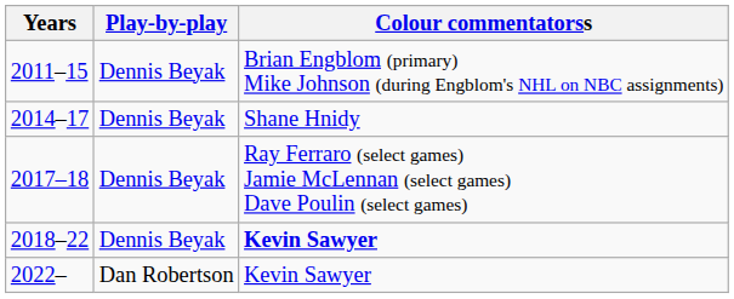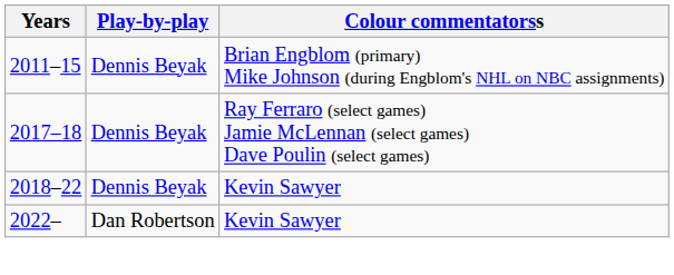 <table class="wikitable">
 <tr>
 <th>Years</th>
 <th><a href='#'>Play-by-play</a></th>
 <th><a href='#'>Colour commentators</a>s</th>
 </tr>
 <tr>
 <td><a href='#'>2011</a>–<a href='#'>15</a></td>
 <td><a href='#'>Dennis Beyak</a></td>
 <td><a href='#'>Brian Engblom</a> <small>(primary)</small><br><a href='#'>Mike Johnson</a> <small>(during Engblom's <a href='#'>NHL on NBC</a> assignments)</small></td>
 </tr>
 <tr>
-<td><a href='#'>2014</a>–<a href='#'>17</a></td>
-<td><a href='#'>Dennis Beyak</a></td>
-<td><a href='#'>Shane Hnidy</a></td>
-</tr>
-<tr>
 <td><a href='#'>2017–18</a></td>
 <td><a href='#'>Dennis Beyak</a></td>
 <td><a href='#'>Ray Ferraro</a> <small>(select games)</small><br><a href='#'>Jamie McLennan</a> <small>(select games)</small><br><a href='#'>Dave Poulin</a> <small>(select games)</small></td>
 </tr>
 <tr>
 <td><a href='#'>2018</a>–<a href='#'>22</a></td>
 <td><a href='#'>Dennis Beyak</a></td>
-<td><strong><a href='#'>Kevin Sawyer</a></strong></td>
+<td><a href='#'>Kevin Sawyer</a></td>
 </tr>
 <tr>
 <td><a href='#'>2022</a>–</td>
 <td>Dan Robertson</td>
 <td><a href='#'>Kevin Sawyer</a></td>
 </tr>
 </table>
